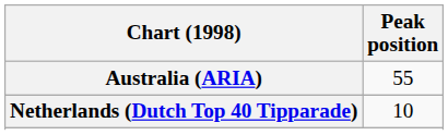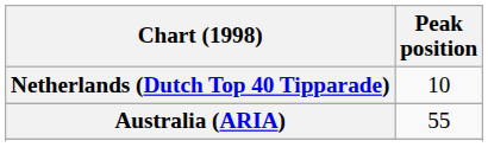 <table class="wikitable sortable plainrowheaders">
 <tr>
 <th align="left">Chart (1998)</th>
 <th align="left">Peak<br>position</th>
 </tr>
 <tr>
-<th scope="row">Australia (<a href='#'>ARIA</a>)</th>
-<td align="center">55</td>
+<th scope="row">Netherlands (<a href='#'>Dutch Top 40 Tipparade</a>)</th>
+<td align="center">10</td>
 </tr>
 <tr>
 </tr>
 <tr>
 </tr>
 <tr>
 </tr>
 <tr>
-<th scope="row">Netherlands (<a href='#'>Dutch Top 40 Tipparade</a>)</th>
-<td align="center">10</td>
+<th scope="row">Australia (<a href='#'>ARIA</a>)</th>
+<td align="center">55</td>
 </tr>
 <tr>
 </tr>
 <tr>
 </tr>
 <tr>
 </tr>
 <tr>
 </tr>
 <tr>
 </tr>
 <tr>
 </tr>
 <tr>
 </tr>
 </table>
